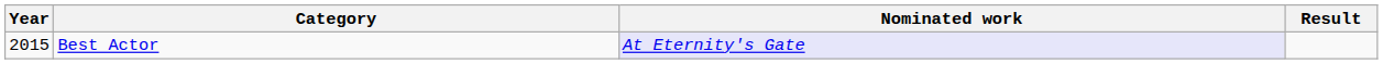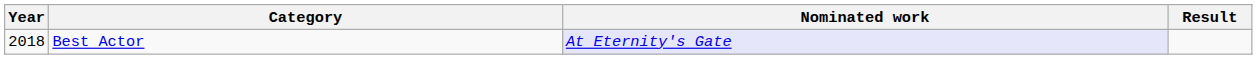 <table class=wikitable>
 <tr>
 <th scope="col" style="width:1em;">Year</th>
 <th scope="col" style="width:33em;">Category</th>
 <th scope="col" style="width:39em;">Nominated work</th>
 <th scope="col" style="width:5em;">Result</th>
 </tr>
 <tr>
-<td>2015</td>
+<td>2018</td>
 <td><a href='#'>Best Actor</a></td>
 <td style="background: lavender;"><em><a href='#'>At Eternity's Gate</a></em></td>
 <td></td>
 </tr>
 </table>
